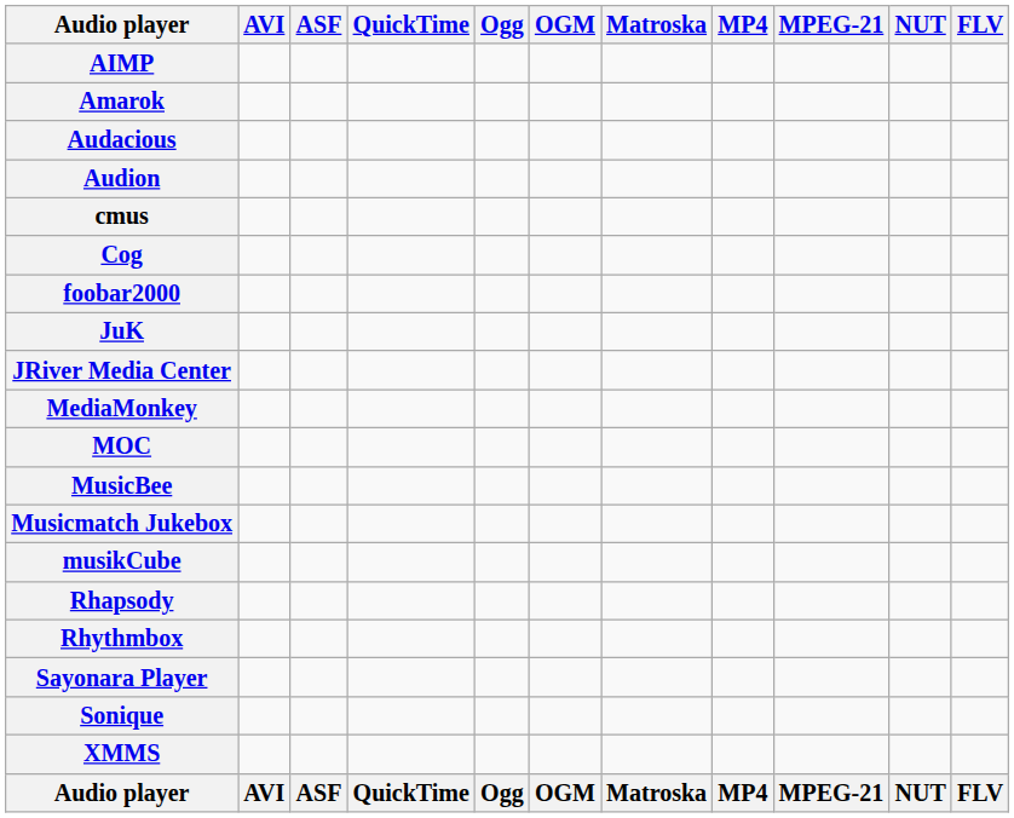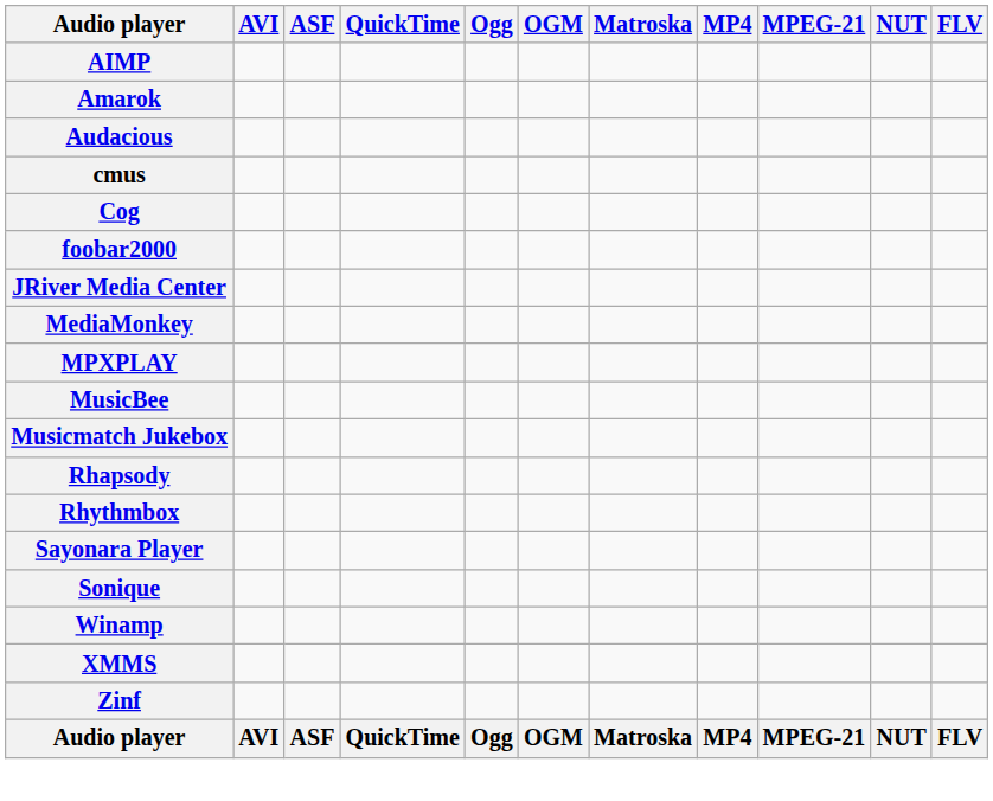 <table class="wikitable sortable sort-under" style="text-align: center; width: auto; table-layout: fixed;">
 <tr>
 <th>Audio player</th>
 <th><a href='#'>AVI</a></th>
 <th><a href='#'>ASF</a></th>
 <th><a href='#'>QuickTime</a></th>
 <th><a href='#'>Ogg</a></th>
 <th><a href='#'>OGM</a></th>
 <th><a href='#'>Matroska</a></th>
 <th><a href='#'>MP4</a></th>
 <th><a href='#'>MPEG-21</a></th>
 <th><a href='#'>NUT</a></th>
 <th><a href='#'>FLV</a></th>
 </tr>
 <tr>
 <th><a href='#'>AIMP</a></th>
 <td></td>
 <td></td>
 <td></td>
 <td></td>
 <td></td>
 <td></td>
 <td></td>
 <td></td>
 <td></td>
 <td></td>
 </tr>
 <tr>
 <th><a href='#'>Amarok</a></th>
 <td></td>
 <td></td>
 <td></td>
 <td></td>
 <td></td>
 <td></td>
 <td></td>
 <td></td>
 <td></td>
 <td></td>
 </tr>
 <tr>
 <th><a href='#'>Audacious</a></th>
 <td></td>
 <td></td>
 <td></td>
 <td></td>
 <td></td>
 <td></td>
 <td></td>
 <td></td>
 <td></td>
 <td></td>
 </tr>
 <tr>
-<th><a href='#'>Audion</a></th>
-<td></td>
-<td></td>
-<td></td>
-<td></td>
-<td></td>
-<td></td>
-<td></td>
-<td></td>
-<td></td>
-<td></td>
-</tr>
-<tr>
 <th>cmus</th>
 <td></td>
 <td></td>
 <td></td>
 <td></td>
 <td></td>
 <td></td>
 <td></td>
 <td></td>
 <td></td>
 <td></td>
 </tr>
 <tr>
 <th><a href='#'>Cog</a></th>
 <td></td>
 <td></td>
 <td></td>
 <td></td>
 <td></td>
 <td></td>
 <td></td>
 <td></td>
 <td></td>
 <td></td>
 </tr>
 <tr>
 <th><a href='#'>foobar2000</a></th>
 <td></td>
 <td></td>
 <td></td>
 <td></td>
 <td></td>
 <td></td>
 <td></td>
 <td></td>
 <td></td>
 <td></td>
 </tr>
 <tr>
-<th><a href='#'>JuK</a></th>
-<td></td>
-<td></td>
-<td></td>
-<td></td>
-<td></td>
-<td></td>
-<td></td>
-<td></td>
-<td></td>
-<td></td>
-</tr>
-<tr>
 <th><a href='#'>JRiver Media Center</a></th>
 <td></td>
 <td></td>
 <td></td>
 <td></td>
 <td></td>
 <td></td>
 <td></td>
 <td></td>
 <td></td>
 <td></td>
 </tr>
 <tr>
 <th><a href='#'>MediaMonkey</a></th>
 <td></td>
 <td></td>
 <td></td>
 <td></td>
 <td></td>
 <td></td>
 <td></td>
 <td></td>
 <td></td>
 <td></td>
 </tr>
 <tr>
-<th><a href='#'>MOC</a></th>
+<th><a href='#'>MPXPLAY</a></th>
 <td></td>
 <td></td>
 <td></td>
 <td></td>
 <td></td>
 <td></td>
 <td></td>
 <td></td>
 <td></td>
 <td></td>
 </tr>
 <tr>
 <th><a href='#'>MusicBee</a></th>
 <td></td>
 <td></td>
 <td></td>
 <td></td>
 <td></td>
 <td></td>
 <td></td>
 <td></td>
 <td></td>
 <td></td>
 </tr>
 <tr>
 <th><a href='#'>Musicmatch Jukebox</a></th>
-<td></td>
-<td></td>
-<td></td>
-<td></td>
-<td></td>
-<td></td>
-<td></td>
-<td></td>
-<td></td>
-<td></td>
-</tr>
-<tr>
-<th><a href='#'>musikCube</a></th>
 <td></td>
 <td></td>
 <td></td>
 <td></td>
 <td></td>
 <td></td>
 <td></td>
 <td></td>
 <td></td>
 <td></td>
 </tr>
 <tr>
 <th><a href='#'>Rhapsody</a></th>
 <td></td>
 <td></td>
 <td></td>
 <td></td>
 <td></td>
 <td></td>
 <td></td>
 <td></td>
 <td></td>
 <td></td>
 </tr>
 <tr>
 <th><a href='#'>Rhythmbox</a></th>
 <td></td>
 <td></td>
 <td></td>
 <td></td>
 <td></td>
 <td></td>
 <td></td>
 <td></td>
 <td></td>
 <td></td>
 </tr>
 <tr>
 <th><a href='#'>Sayonara Player</a></th>
 <td></td>
 <td></td>
 <td></td>
 <td></td>
 <td></td>
 <td></td>
 <td></td>
 <td></td>
 <td></td>
 <td></td>
 </tr>
 <tr>
 <th><a href='#'>Sonique</a></th>
 <td></td>
 <td></td>
 <td></td>
 <td></td>
 <td></td>
 <td></td>
 <td></td>
 <td></td>
 <td></td>
 <td></td>
 </tr>
 <tr>
+<th><a href='#'>Winamp</a></th>
+<td></td>
+<td></td>
+<td></td>
+<td></td>
+<td></td>
+<td></td>
+<td></td>
+<td></td>
+<td></td>
+<td></td>
+</tr>
+<tr>
 <th><a href='#'>XMMS</a></th>
+<td></td>
+<td></td>
+<td></td>
+<td></td>
+<td></td>
+<td></td>
+<td></td>
+<td></td>
+<td></td>
+<td></td>
+</tr>
+<tr>
+<th><a href='#'>Zinf</a></th>
 <td></td>
 <td></td>
 <td></td>
 <td></td>
 <td></td>
 <td></td>
 <td></td>
 <td></td>
 <td></td>
 <td></td>
 </tr>
 <tr class="sortbottom">
 <th>Audio player</th>
 <th>AVI</th>
 <th>ASF</th>
 <th>QuickTime</th>
 <th>Ogg</th>
 <th>OGM</th>
 <th>Matroska</th>
 <th>MP4</th>
 <th>MPEG-21</th>
 <th>NUT</th>
 <th>FLV</th>
 </tr>
 </table>
